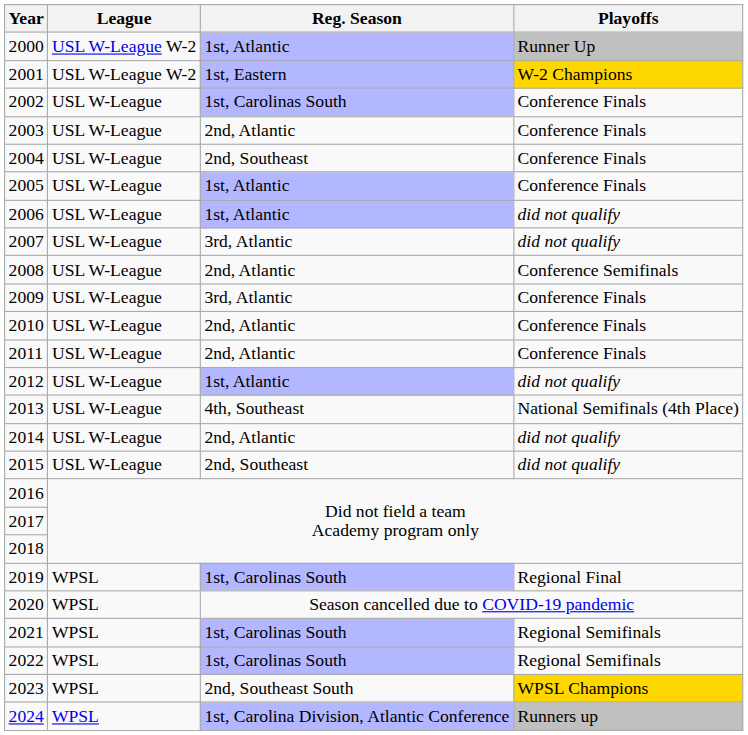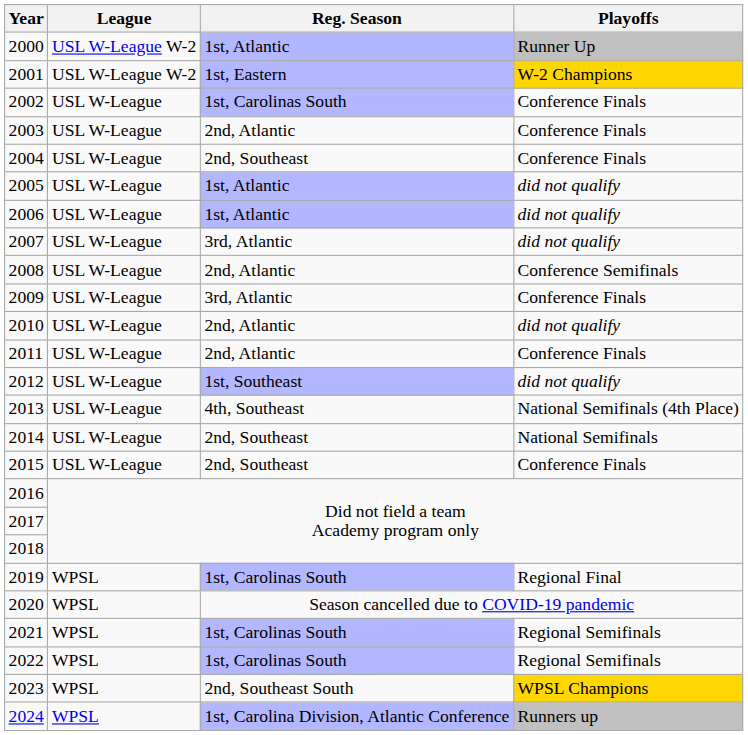 <table class="wikitable">
 <tr>
 <th>Year</th>
 <th>League</th>
 <th>Reg. Season</th>
 <th>Playoffs</th>
 </tr>
 <tr>
 <td>2000</td>
 <td><a href='#'>USL W-League</a> W-2</td>
 <td bgcolor="B3B7FF">1st, Atlantic</td>
 <td bgcolor=silver>Runner Up</td>
 </tr>
 <tr>
 <td>2001</td>
 <td>USL W-League W-2</td>
 <td bgcolor="B3B7FF">1st, Eastern</td>
 <td bgcolor=gold>W-2 Champions</td>
 </tr>
 <tr>
 <td>2002</td>
 <td>USL W-League</td>
 <td bgcolor="B3B7FF">1st, Carolinas South</td>
 <td>Conference Finals</td>
 </tr>
 <tr>
 <td>2003</td>
 <td>USL W-League</td>
 <td>2nd, Atlantic</td>
 <td>Conference Finals</td>
 </tr>
 <tr>
 <td>2004</td>
 <td>USL W-League</td>
 <td>2nd, Southeast</td>
 <td>Conference Finals</td>
 </tr>
 <tr>
 <td>2005</td>
 <td>USL W-League</td>
 <td bgcolor="B3B7FF">1st, Atlantic</td>
-<td>Conference Finals</td>
+<td><em>did not qualify</em></td>
 </tr>
 <tr>
 <td>2006</td>
 <td>USL W-League</td>
 <td bgcolor="B3B7FF">1st, Atlantic</td>
 <td><em>did not qualify</em></td>
 </tr>
 <tr>
 <td>2007</td>
 <td>USL W-League</td>
 <td>3rd, Atlantic</td>
 <td><em>did not qualify</em></td>
 </tr>
 <tr>
 <td>2008</td>
 <td>USL W-League</td>
 <td>2nd, Atlantic</td>
 <td>Conference Semifinals</td>
 </tr>
 <tr>
 <td>2009</td>
 <td>USL W-League</td>
 <td>3rd, Atlantic</td>
 <td>Conference Finals</td>
 </tr>
 <tr>
 <td>2010</td>
 <td>USL W-League</td>
 <td>2nd, Atlantic</td>
-<td>Conference Finals</td>
+<td><em>did not qualify</em></td>
 </tr>
 <tr>
 <td>2011</td>
 <td>USL W-League</td>
 <td>2nd, Atlantic</td>
 <td>Conference Finals</td>
 </tr>
 <tr>
 <td>2012</td>
 <td>USL W-League</td>
-<td bgcolor="B3B7FF">1st, Atlantic</td>
+<td bgcolor="B3B7FF">1st, Southeast</td>
 <td><em>did not qualify</em></td>
 </tr>
 <tr>
 <td>2013</td>
 <td>USL W-League</td>
 <td>4th, Southeast</td>
 <td>National Semifinals (4th Place)</td>
 </tr>
 <tr>
 <td>2014</td>
 <td>USL W-League</td>
-<td>2nd, Atlantic</td>
-<td><em>did not qualify</em></td>
+<td>2nd, Southeast</td>
+<td>National Semifinals</td>
 </tr>
 <tr>
 <td>2015</td>
 <td>USL W-League</td>
 <td>2nd, Southeast</td>
-<td><em>did not qualify</em></td>
+<td>Conference Finals</td>
 </tr>
 <tr>
 <td>2016</td>
 <td colspan=3 rowspan=3 align=center>Did not field a team<br>Academy program only</td>
 </tr>
 <tr>
 <td>2017</td>
 </tr>
 <tr>
 <td>2018</td>
 </tr>
 <tr>
 <td>2019</td>
 <td>WPSL</td>
 <td bgcolor="B3B7FF">1st, Carolinas South</td>
 <td>Regional Final</td>
 </tr>
 <tr>
 <td>2020</td>
 <td>WPSL</td>
 <td colspan=2 style=text-align:center>Season cancelled due to <a href='#'>COVID-19 pandemic</a></td>
 </tr>
 <tr>
 <td>2021</td>
 <td>WPSL</td>
 <td bgcolor="B3B7FF">1st, Carolinas South</td>
 <td>Regional Semifinals</td>
 </tr>
 <tr>
 <td>2022</td>
 <td>WPSL</td>
 <td bgcolor="B3B7FF">1st, Carolinas South</td>
 <td>Regional Semifinals</td>
 </tr>
 <tr>
 <td>2023</td>
 <td>WPSL</td>
 <td>2nd, Southeast South</td>
 <td bgcolor=gold>WPSL Champions</td>
 </tr>
 <tr>
 <td><a href='#'>2024</a></td>
 <td><a href='#'>WPSL</a></td>
 <td bgcolor="B3B7FF">1st, Carolina Division, Atlantic Conference</td>
 <td bgcolor=silver>Runners up</td>
 </tr>
 </table>
